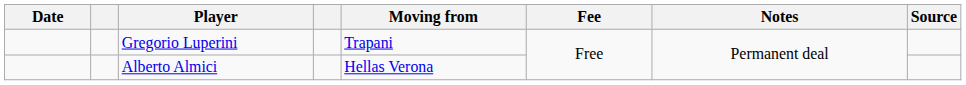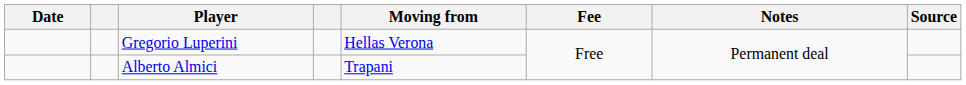 <table class="wikitable sortable">
 <tr>
 <th style="width:80px;">Date</th>
 <th style="width:20px;"></th>
 <th style="width:190px;">Player</th>
 <th style="width:20px;"></th>
 <th style="width:180px;">Moving from</th>
 <th style="width:120px;" class="unsortable">Fee</th>
 <th style="width:250px;" class="unsortable">Notes</th>
 <th style="width:20px;">Source</th>
 </tr>
 <tr>
 <td></td>
 <td align=center></td>
 <td> <a href='#'>Gregorio Luperini</a></td>
 <td align=center></td>
-<td> <a href='#'>Trapani</a></td>
+<td> <a href='#'>Hellas Verona</a></td>
 <td rowspan="2" align=center>Free</td>
 <td rowspan="2" align=center>Permanent deal</td>
 <td></td>
 </tr>
 <tr>
 <td></td>
 <td align=center></td>
 <td> <a href='#'>Alberto Almici</a></td>
 <td align=center></td>
-<td> <a href='#'>Hellas Verona</a></td>
+<td> <a href='#'>Trapani</a></td>
 <td></td>
 </tr>
 </table>
